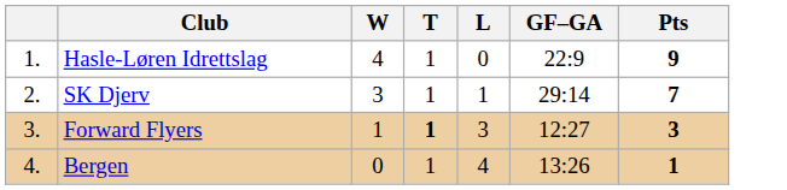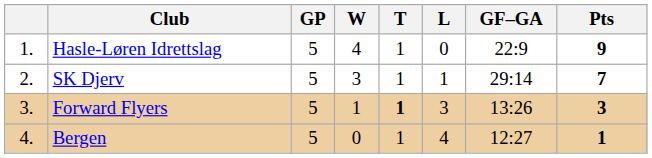 <table class="wikitable">
 <tr>
 <th width="30"></th>
 <th width="200">Club</th>
+<th width="30">GP</th>
 <th width="30">W</th>
 <th width="30">T</th>
 <th width="30">L</th>
 <th width="70">GF–GA</th>
 <th width="70">Pts</th>
 </tr>
 <tr bgcolor="#FFFFFF" align="center">
 <td>1.</td>
 <td align="left"><a href='#'>Hasle-Løren Idrettslag</a></td>
+<td>5</td>
 <td>4</td>
 <td>1</td>
 <td>0</td>
 <td>22:9</td>
 <td><strong>9</strong></td>
 </tr>
 <tr bgcolor="#FFFFFF" align="center">
 <td>2.</td>
 <td align="left"><a href='#'>SK Djerv</a></td>
+<td>5</td>
 <td>3</td>
 <td>1</td>
 <td>1</td>
 <td>29:14</td>
 <td><strong>7</strong></td>
 </tr>
 <tr bgcolor="#EECFA1" align="center">
 <td>3.</td>
 <td align="left"><a href='#'>Forward Flyers</a></td>
+<td>5</td>
 <td>1</td>
 <td><strong>1</strong></td>
 <td>3</td>
-<td>12:27</td>
+<td>13:26</td>
 <td><strong>3</strong></td>
 </tr>
 <tr bgcolor="#EECFA1" align="center">
 <td>4.</td>
 <td align="left"><a href='#'>Bergen</a></td>
+<td>5</td>
 <td>0</td>
 <td>1</td>
 <td>4</td>
-<td>13:26</td>
+<td>12:27</td>
 <td><strong>1</strong></td>
 </tr>
 </table>
